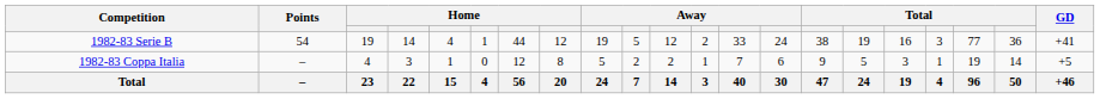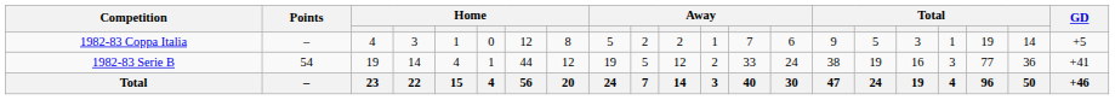 <table class="wikitable" style="font-size:90%;width:100%;margin:auto;clear:both;text-align:center;">
 <tr>
 <th rowspan="2">Competition</th>
 <th rowspan="2">Points</th>
 <th colspan="6">Home</th>
 <th colspan="6">Away</th>
 <th colspan="6">Total</th>
 <th rowspan="2"><a href='#'>GD</a></th>
 </tr>
 <tr>
 <th></th>
 <th></th>
 <th></th>
 <th></th>
 <th></th>
 <th></th>
 <th></th>
 <th></th>
 <th></th>
 <th></th>
 <th></th>
 <th></th>
 <th></th>
 <th></th>
 <th></th>
 <th></th>
 <th></th>
 <th></th>
 </tr>
 <tr>
+<td> <a href='#'>1982-83 Coppa Italia</a></td>
+<td>–</td>
+<td>4</td>
+<td>3</td>
+<td>1</td>
+<td>0</td>
+<td>12</td>
+<td>8</td>
+<td>5</td>
+<td>2</td>
+<td>2</td>
+<td>1</td>
+<td>7</td>
+<td>6</td>
+<td>9</td>
+<td>5</td>
+<td>3</td>
+<td>1</td>
+<td>19</td>
+<td>14</td>
+<td>+5</td>
+</tr>
+<tr>
 <td><a href='#'>1982-83 Serie B</a></td>
 <td>54</td>
 <td>19</td>
 <td>14</td>
 <td>4</td>
 <td>1</td>
 <td>44</td>
 <td>12</td>
 <td>19</td>
 <td>5</td>
 <td>12</td>
 <td>2</td>
 <td>33</td>
 <td>24</td>
 <td>38</td>
 <td>19</td>
 <td>16</td>
 <td>3</td>
 <td>77</td>
 <td>36</td>
 <td>+41</td>
-</tr>
-<tr>
-<td> <a href='#'>1982-83 Coppa Italia</a></td>
-<td>–</td>
-<td>4</td>
-<td>3</td>
-<td>1</td>
-<td>0</td>
-<td>12</td>
-<td>8</td>
-<td>5</td>
-<td>2</td>
-<td>2</td>
-<td>1</td>
-<td>7</td>
-<td>6</td>
-<td>9</td>
-<td>5</td>
-<td>3</td>
-<td>1</td>
-<td>19</td>
-<td>14</td>
-<td>+5</td>
 </tr>
 <tr>
 <th>Total</th>
 <th>–</th>
 <th>23</th>
 <th>22</th>
 <th>15</th>
 <th>4</th>
 <th>56</th>
 <th>20</th>
 <th>24</th>
 <th>7</th>
 <th>14</th>
 <th>3</th>
 <th>40</th>
 <th>30</th>
 <th>47</th>
 <th>24</th>
 <th>19</th>
 <th>4</th>
 <th>96</th>
 <th>50</th>
 <th>+46</th>
 </tr>
 </table>
